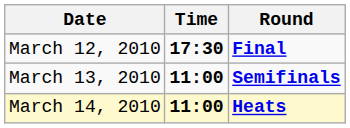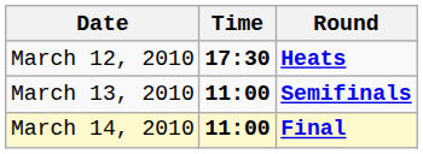 <table class="wikitable">
 <tr>
 <th>Date</th>
 <th>Time</th>
 <th>Round</th>
 </tr>
 <tr>
 <td>March 12, 2010</td>
 <td><strong>17:30</strong></td>
-<td><strong><a href='#'>Final</a></strong></td>
+<td><strong><a href='#'>Heats</a></strong></td>
 </tr>
 <tr>
 <td>March 13, 2010</td>
 <td><strong>11:00</strong></td>
 <td><strong><a href='#'>Semifinals</a></strong></td>
 </tr>
 <tr style=background:lemonchiffon>
 <td>March 14, 2010</td>
 <td><strong>11:00</strong></td>
-<td><strong><a href='#'>Heats</a></strong></td>
+<td><strong><a href='#'>Final</a></strong></td>
 </tr>
 </table>
